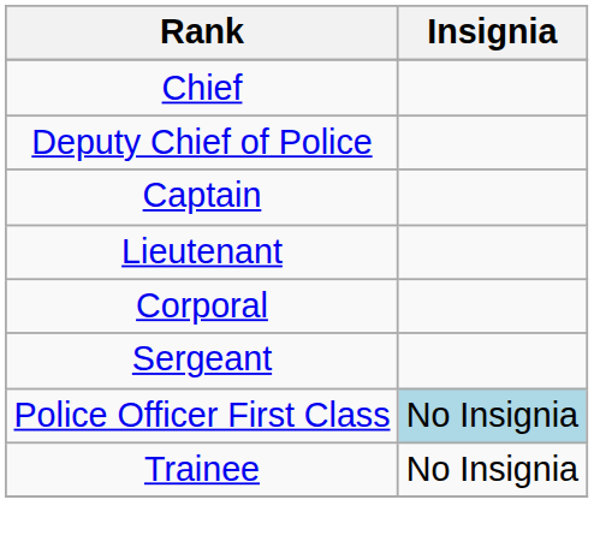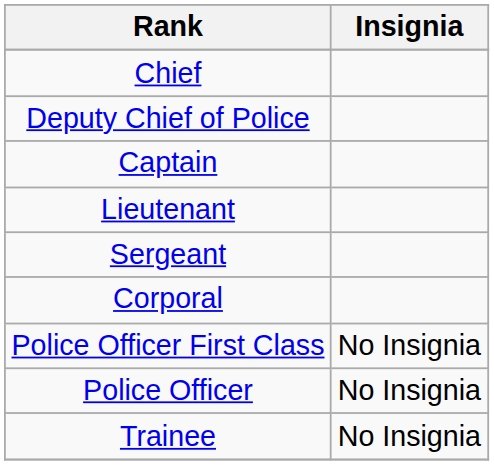 <table border="1" cellspacing="0" cellpadding="5" style="border-collapse:collapse;" class="wikitable">
 <tr>
 <th>Rank</th>
 <th>Insignia</th>
 </tr>
 <tr>
 </tr>
 <tr>
 <td align="center"><a href='#'>Chief</a></td>
 <td align="center"></td>
 </tr>
 <tr>
 <td align="center"><a href='#'>Deputy Chief of Police</a></td>
 <td align="center"></td>
 </tr>
 <tr>
 <td align="center"><a href='#'>Captain</a></td>
 <td align="center"></td>
 </tr>
 <tr>
 <td align="center"><a href='#'>Lieutenant</a></td>
 <td align="center"></td>
 </tr>
 <tr>
+<td align="center"><a href='#'>Sergeant</a></td>
+<td align="center"></td>
+</tr>
+<tr>
 <td align="center"><a href='#'>Corporal</a></td>
 <td align="center"></td>
 </tr>
 <tr>
-<td align="center"><a href='#'>Sergeant</a></td>
-<td align="center"></td>
+<td align="center"><a href='#'>Police Officer First Class</a></td>
+<td align="center">No Insignia</td>
 </tr>
 <tr>
-<td align="center"><a href='#'>Police Officer First Class</a></td>
-<td align="center" style="background: lightblue;">No Insignia</td>
+<td align="center"><a href='#'>Police Officer</a></td>
+<td align="center">No Insignia</td>
 </tr>
 <tr>
 <td align="center"><a href='#'>Trainee</a></td>
 <td align="center">No Insignia</td>
 </tr>
 <tr>
 </tr>
 </table>
